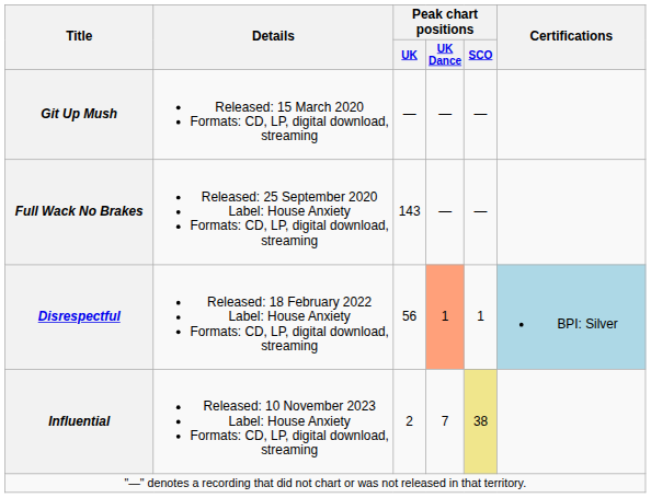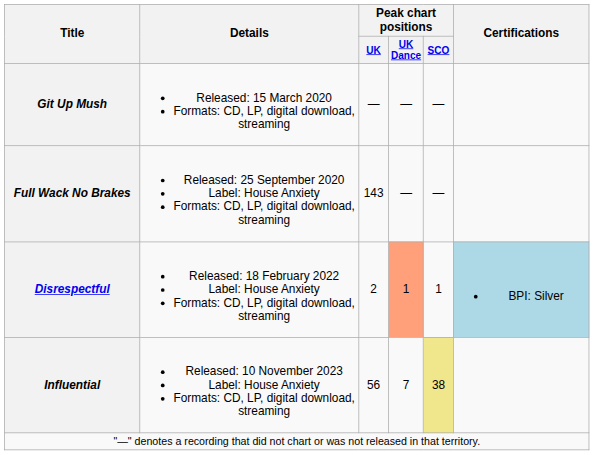 <table class="wikitable plainrowheaders" style="text-align:center;">
 <tr>
 <th scope="col" rowspan="2" style="width:11em;">Title</th>
 <th scope="col" rowspan="2" style="width:18em;">Details</th>
 <th scope="col" colspan="3">Peak chart positions</th>
 <th rowspan="2" scope="col" style="width:11em;">Certifications</th>
 </tr>
 <tr>
 <th scope="col" style="width:2.5em;font-size:85%;"><a href='#'>UK</a><br></th>
 <th scope="col" style="width:2.5em;font-size:85%;"><a href='#'>UK<br>Dance</a><br></th>
 <th scope="col" style="width:2.5em;font-size:85%;"><a href='#'>SCO</a><br></th>
 </tr>
 <tr>
 <th scope="row"><em>Git Up Mush</em></th>
 <td><br><ul><li>Released: 15 March 2020</li><li>Formats: CD, LP, digital download, streaming</li></ul></td>
 <td>—</td>
 <td>—</td>
 <td>—</td>
 <td></td>
 </tr>
 <tr>
 <th scope="row"><em>Full Wack No Brakes</em></th>
 <td><br><ul><li>Released: 25 September 2020</li><li>Label: House Anxiety</li><li>Formats: CD, LP, digital download, streaming</li></ul></td>
 <td>143</td>
 <td>—</td>
 <td>—</td>
 <td></td>
 </tr>
 <tr>
 <th scope="row"><em><a href='#'>Disrespectful</a></em></th>
 <td><br><ul><li>Released: 18 February 2022</li><li>Label: House Anxiety</li><li>Formats: CD, LP, digital download, streaming</li></ul></td>
-<td>56</td>
+<td>2</td>
 <td style="background: lightsalmon;">1</td>
 <td>1</td>
 <td style="background: lightblue;"><br><ul><li>BPI: Silver</li></ul></td>
 </tr>
 <tr>
 <th scope="row"><em>Influential</em></th>
 <td><br><ul><li>Released: 10 November 2023</li><li>Label: House Anxiety</li><li>Formats: CD, LP, digital download, streaming</li></ul></td>
-<td>2</td>
+<td>56</td>
 <td>7</td>
 <td style="background: khaki;">38</td>
 <td></td>
 </tr>
 <tr>
 <td colspan="16" style="font-size:90%">"—" denotes a recording that did not chart or was not released in that territory.</td>
 </tr>
 </table>
